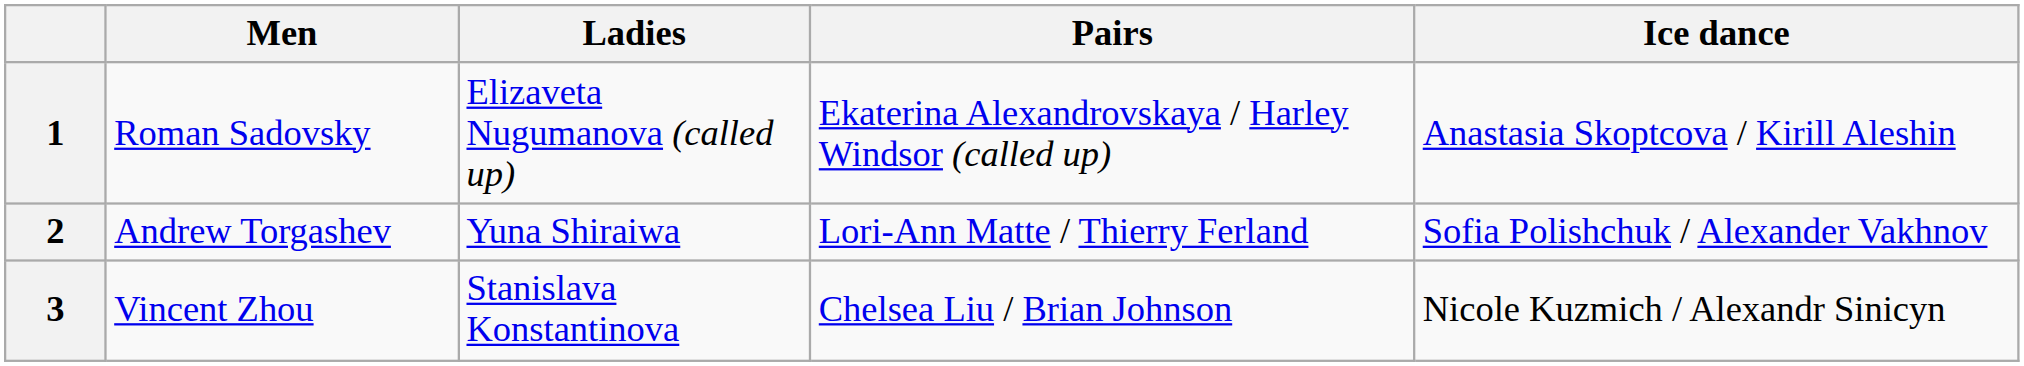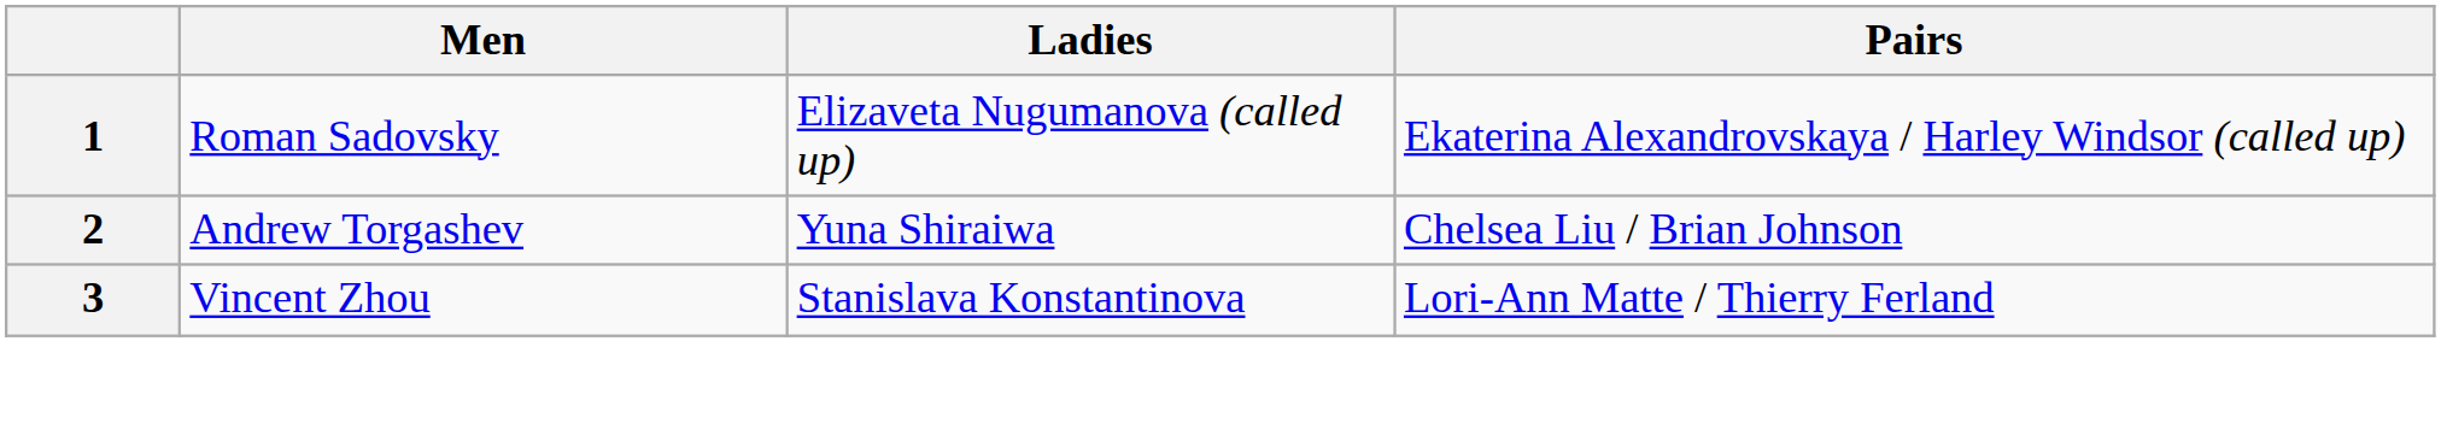 <table class="wikitable unsortable" style="text-align:left; width:100%">
 <tr>
 <th scope="col" style="width:5%"></th>
 <th scope="col" style="width:17.5%">Men</th>
 <th scope="col" style="width:17.5%">Ladies</th>
 <th scope="col" style="width:30%">Pairs</th>
-<th scope="col" style="width:30%">Ice dance</th>
 </tr>
 <tr>
 <th scope="row">1</th>
 <td> <a href='#'>Roman Sadovsky</a></td>
 <td> <a href='#'>Elizaveta Nugumanova</a> <em>(called up)</em></td>
 <td> <a href='#'>Ekaterina Alexandrovskaya</a> / <a href='#'>Harley Windsor</a> <em>(called up)</em></td>
-<td> <a href='#'>Anastasia Skoptcova</a> / <a href='#'>Kirill Aleshin</a></td>
 </tr>
 <tr>
 <th scope="row">2</th>
 <td> <a href='#'>Andrew Torgashev</a></td>
 <td> <a href='#'>Yuna Shiraiwa</a></td>
-<td> <a href='#'>Lori-Ann Matte</a> / <a href='#'>Thierry Ferland</a></td>
-<td> <a href='#'>Sofia Polishchuk</a> / <a href='#'>Alexander Vakhnov</a></td>
+<td> <a href='#'>Chelsea Liu</a> / <a href='#'>Brian Johnson</a></td>
 </tr>
 <tr>
 <th scope="row">3</th>
 <td> <a href='#'>Vincent Zhou</a></td>
 <td> <a href='#'>Stanislava Konstantinova</a></td>
-<td> <a href='#'>Chelsea Liu</a> / <a href='#'>Brian Johnson</a></td>
-<td> Nicole Kuzmich / Alexandr Sinicyn</td>
+<td> <a href='#'>Lori-Ann Matte</a> / <a href='#'>Thierry Ferland</a></td>
 </tr>
 </table>
